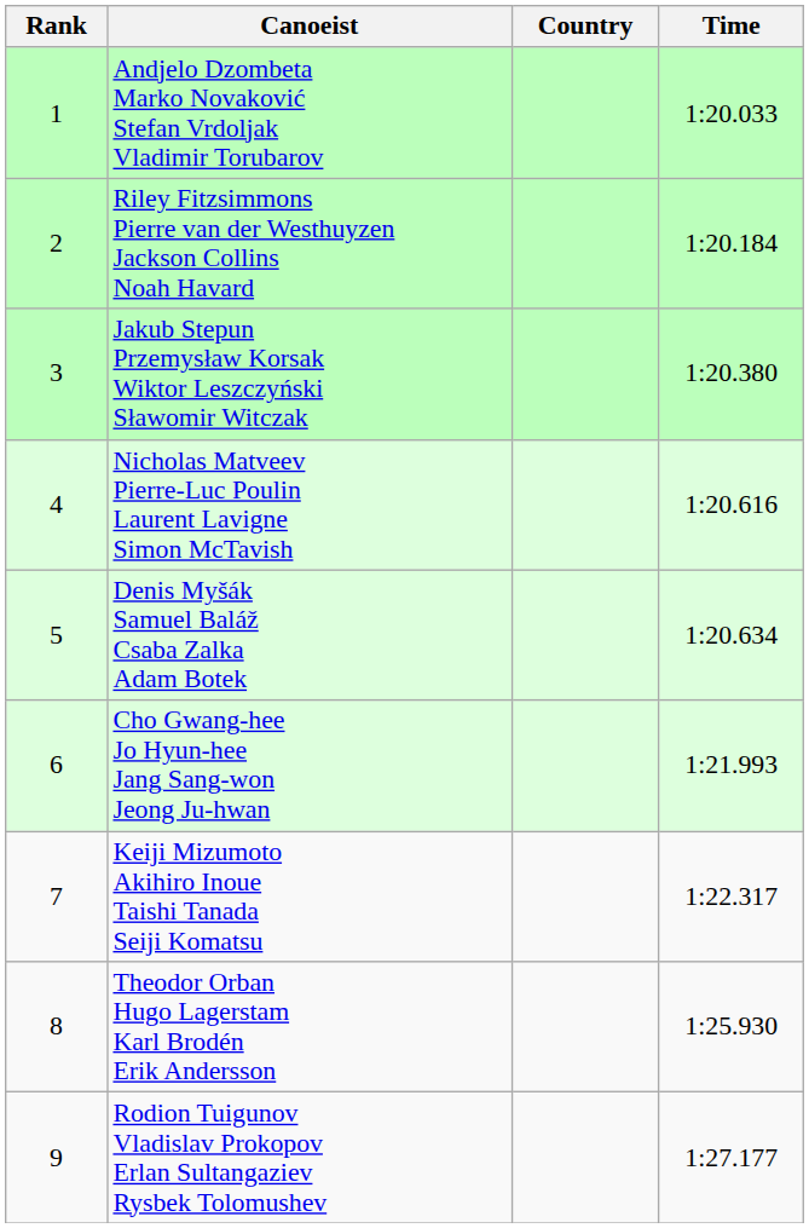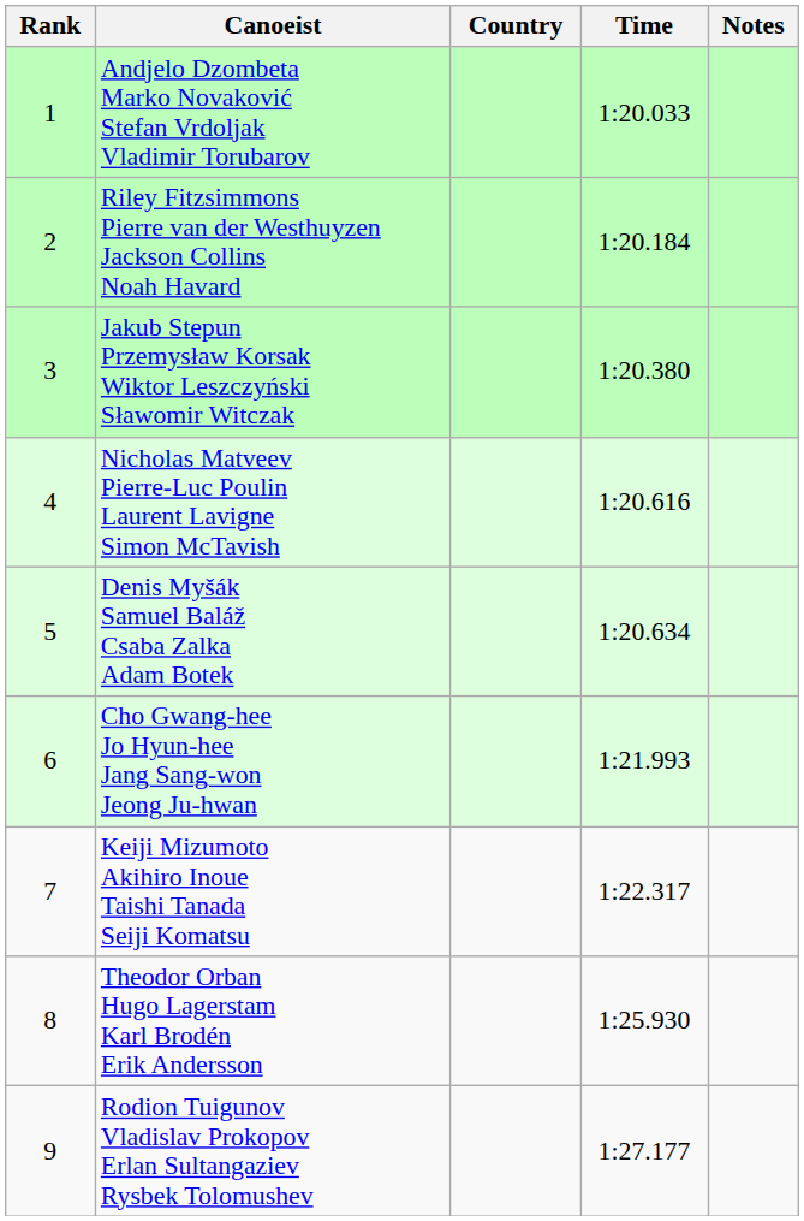 <table class="wikitable" style="text-align:center;width: 55%">
 <tr>
 <th>Rank</th>
 <th>Canoeist</th>
 <th>Country</th>
 <th>Time</th>
+<th>Notes</th>
 </tr>
 <tr bgcolor=bbffbb>
 <td>1</td>
 <td align="left"><a href='#'>Andjelo Dzombeta</a><br><a href='#'>Marko Novaković</a><br><a href='#'>Stefan Vrdoljak</a><br><a href='#'>Vladimir Torubarov</a></td>
 <td align="left"></td>
 <td>1:20.033</td>
+<td></td>
 </tr>
 <tr bgcolor=bbffbb>
 <td>2</td>
 <td align="left"><a href='#'>Riley Fitzsimmons</a><br><a href='#'>Pierre van der Westhuyzen</a><br><a href='#'>Jackson Collins</a><br><a href='#'>Noah Havard</a></td>
 <td align="left"></td>
 <td>1:20.184</td>
+<td></td>
 </tr>
 <tr bgcolor=bbffbb>
 <td>3</td>
 <td align="left"><a href='#'>Jakub Stepun</a><br><a href='#'>Przemysław Korsak</a><br><a href='#'>Wiktor Leszczyński</a><br><a href='#'>Sławomir Witczak</a></td>
 <td align="left"></td>
 <td>1:20.380</td>
+<td></td>
 </tr>
 <tr bgcolor=ddffdd>
 <td>4</td>
 <td align="left"><a href='#'>Nicholas Matveev</a><br><a href='#'>Pierre-Luc Poulin</a><br><a href='#'>Laurent Lavigne</a><br><a href='#'>Simon McTavish</a></td>
 <td align="left"></td>
 <td>1:20.616</td>
+<td></td>
 </tr>
 <tr bgcolor=ddffdd>
 <td>5</td>
 <td align="left"><a href='#'>Denis Myšák</a><br><a href='#'>Samuel Baláž</a><br><a href='#'>Csaba Zalka</a><br><a href='#'>Adam Botek</a></td>
 <td align="left"></td>
 <td>1:20.634</td>
+<td></td>
 </tr>
 <tr bgcolor=ddffdd>
 <td>6</td>
 <td align="left"><a href='#'>Cho Gwang-hee</a><br><a href='#'>Jo Hyun-hee</a><br><a href='#'>Jang Sang-won</a><br><a href='#'>Jeong Ju-hwan</a></td>
 <td align="left"></td>
 <td>1:21.993</td>
+<td></td>
 </tr>
 <tr>
 <td>7</td>
 <td align="left"><a href='#'>Keiji Mizumoto</a><br><a href='#'>Akihiro Inoue</a><br><a href='#'>Taishi Tanada</a><br><a href='#'>Seiji Komatsu</a></td>
 <td align="left"></td>
 <td>1:22.317</td>
+<td></td>
 </tr>
 <tr>
 <td>8</td>
 <td align="left"><a href='#'>Theodor Orban</a><br><a href='#'>Hugo Lagerstam</a><br><a href='#'>Karl Brodén</a><br><a href='#'>Erik Andersson</a></td>
 <td align="left"></td>
 <td>1:25.930</td>
+<td></td>
 </tr>
 <tr>
 <td>9</td>
 <td align="left"><a href='#'>Rodion Tuigunov</a><br><a href='#'>Vladislav Prokopov</a><br><a href='#'>Erlan Sultangaziev</a><br><a href='#'>Rysbek Tolomushev</a></td>
 <td align="left"></td>
 <td>1:27.177</td>
+<td></td>
 </tr>
 </table>
